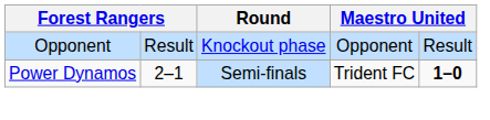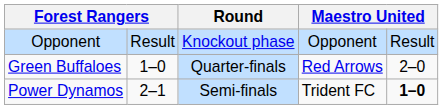 <table class="wikitable" style="text-align:center">
 <tr>
 <th colspan="2"><strong><a href='#'>Forest Rangers</a></strong></th>
 <th>Round</th>
 <th colspan="2"><a href='#'><strong>Maestro United</strong></a></th>
 </tr>
 <tr style="background:#C1E0FF">
 <td>Opponent</td>
 <td>Result</td>
 <td><a href='#'>Knockout phase</a></td>
 <td>Opponent</td>
 <td>Result</td>
 </tr>
 <tr>
+<td style="text-align:left"><a href='#'>Green Buffaloes</a></td>
+<td>1–0</td>
+<td style="background:#C1E0FF">Quarter-finals</td>
+<td style="text-align:left"><a href='#'>Red Arrows</a></td>
+<td>2–0</td>
+</tr>
+<tr>
 <td style="text-align:left"><a href='#'>Power Dynamos</a></td>
 <td>2–1</td>
 <td style="background:#C1E0FF">Semi-finals</td>
 <td style="text-align:left">Trident FC</td>
 <td><strong>1–0</strong></td>
 </tr>
 </table>
